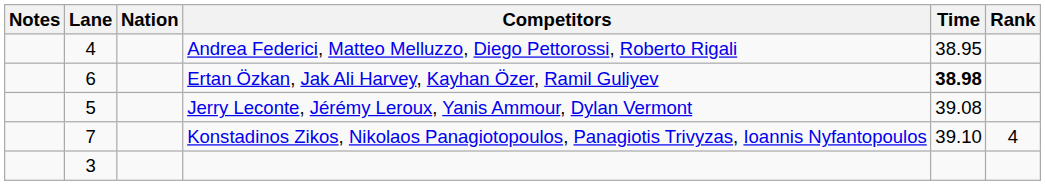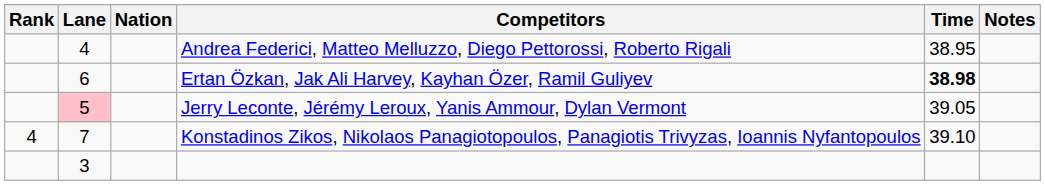 <table class="wikitable sortable" style="text-align:center; font-size:95%">
 <tr>
-<th>Notes</th>
+<th>Rank</th>
 <th>Lane</th>
 <th>Nation</th>
 <th>Competitors</th>
 <th>Time</th>
-<th>Rank</th>
+<th>Notes</th>
 </tr>
 <tr>
 <td></td>
 <td>4</td>
 <td align="left"></td>
 <td align="left"><a href='#'>Andrea Federici</a>, <a href='#'>Matteo Melluzzo</a>, <a href='#'>Diego Pettorossi</a>, <a href='#'>Roberto Rigali</a></td>
 <td>38.95</td>
 <td></td>
 </tr>
 <tr>
 <td></td>
 <td>6</td>
 <td align="left"></td>
 <td align="left"><a href='#'>Ertan Özkan</a>, <a href='#'>Jak Ali Harvey</a>, <a href='#'>Kayhan Özer</a>, <a href='#'>Ramil Guliyev</a></td>
 <td><strong>38.98</strong></td>
 <td></td>
 </tr>
 <tr>
 <td></td>
-<td>5</td>
+<td style="background: pink;">5</td>
 <td align="left"></td>
 <td align="left"><a href='#'>Jerry Leconte</a>, <a href='#'>Jérémy Leroux</a>, <a href='#'>Yanis Ammour</a>, <a href='#'>Dylan Vermont</a></td>
-<td>39.08</td>
+<td>39.05</td>
 <td></td>
 </tr>
 <tr>
-<td></td>
+<td>4</td>
 <td>7</td>
 <td align="left"></td>
 <td align="left"><a href='#'>Konstadinos Zikos</a>, <a href='#'>Nikolaos Panagiotopoulos</a>, <a href='#'>Panagiotis Trivyzas</a>, <a href='#'>Ioannis Nyfantopoulos</a></td>
 <td>39.10</td>
-<td>4</td>
+<td></td>
 </tr>
 <tr>
 <td></td>
 <td>3</td>
 <td align="left"></td>
 <td align="left"></td>
 <td></td>
 <td></td>
 </tr>
 </table>
